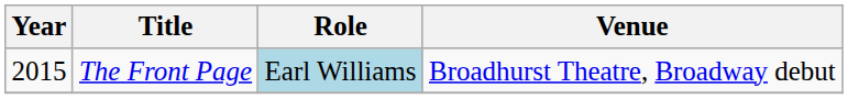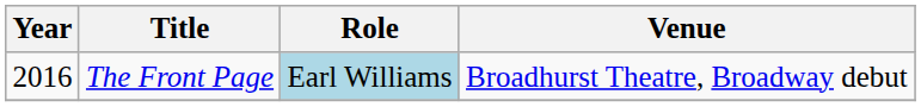 <table class="wikitable">
 <tr>
 <th>Year</th>
 <th>Title</th>
 <th>Role</th>
 <th>Venue</th>
 </tr>
 <tr>
-<td>2015</td>
+<td>2016</td>
 <td><em><a href='#'>The Front Page</a></em></td>
 <td style="background: lightblue;">Earl Williams</td>
 <td><a href='#'>Broadhurst Theatre</a>, <a href='#'>Broadway</a> debut</td>
 </tr>
 <tr>
 </tr>
 </table>
